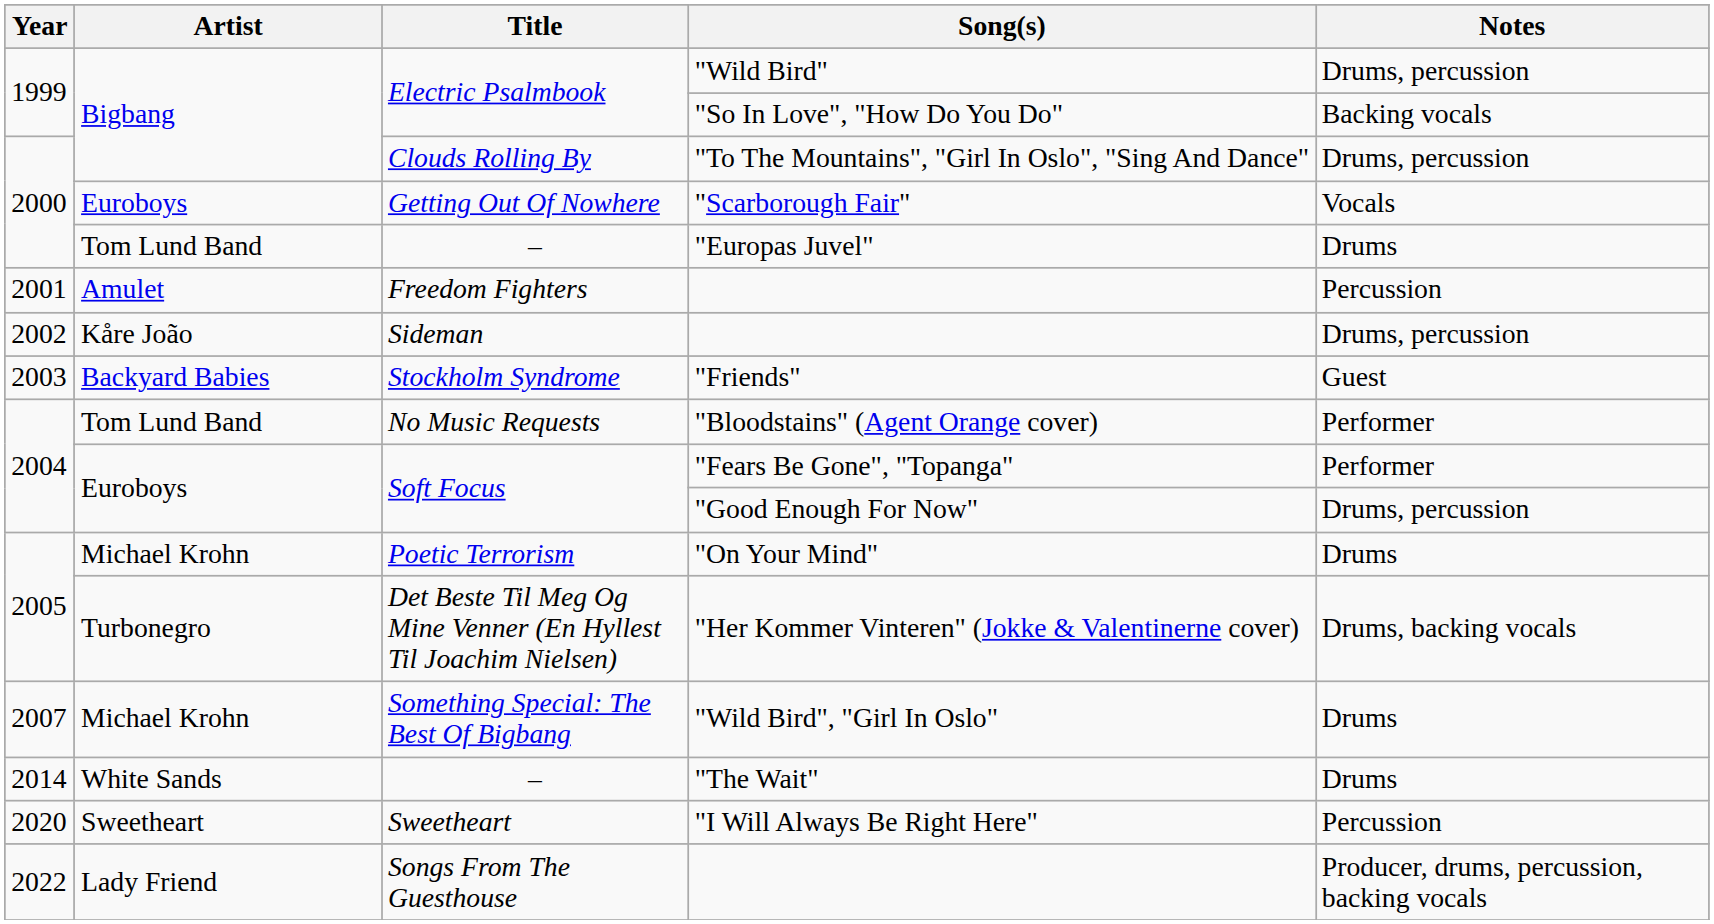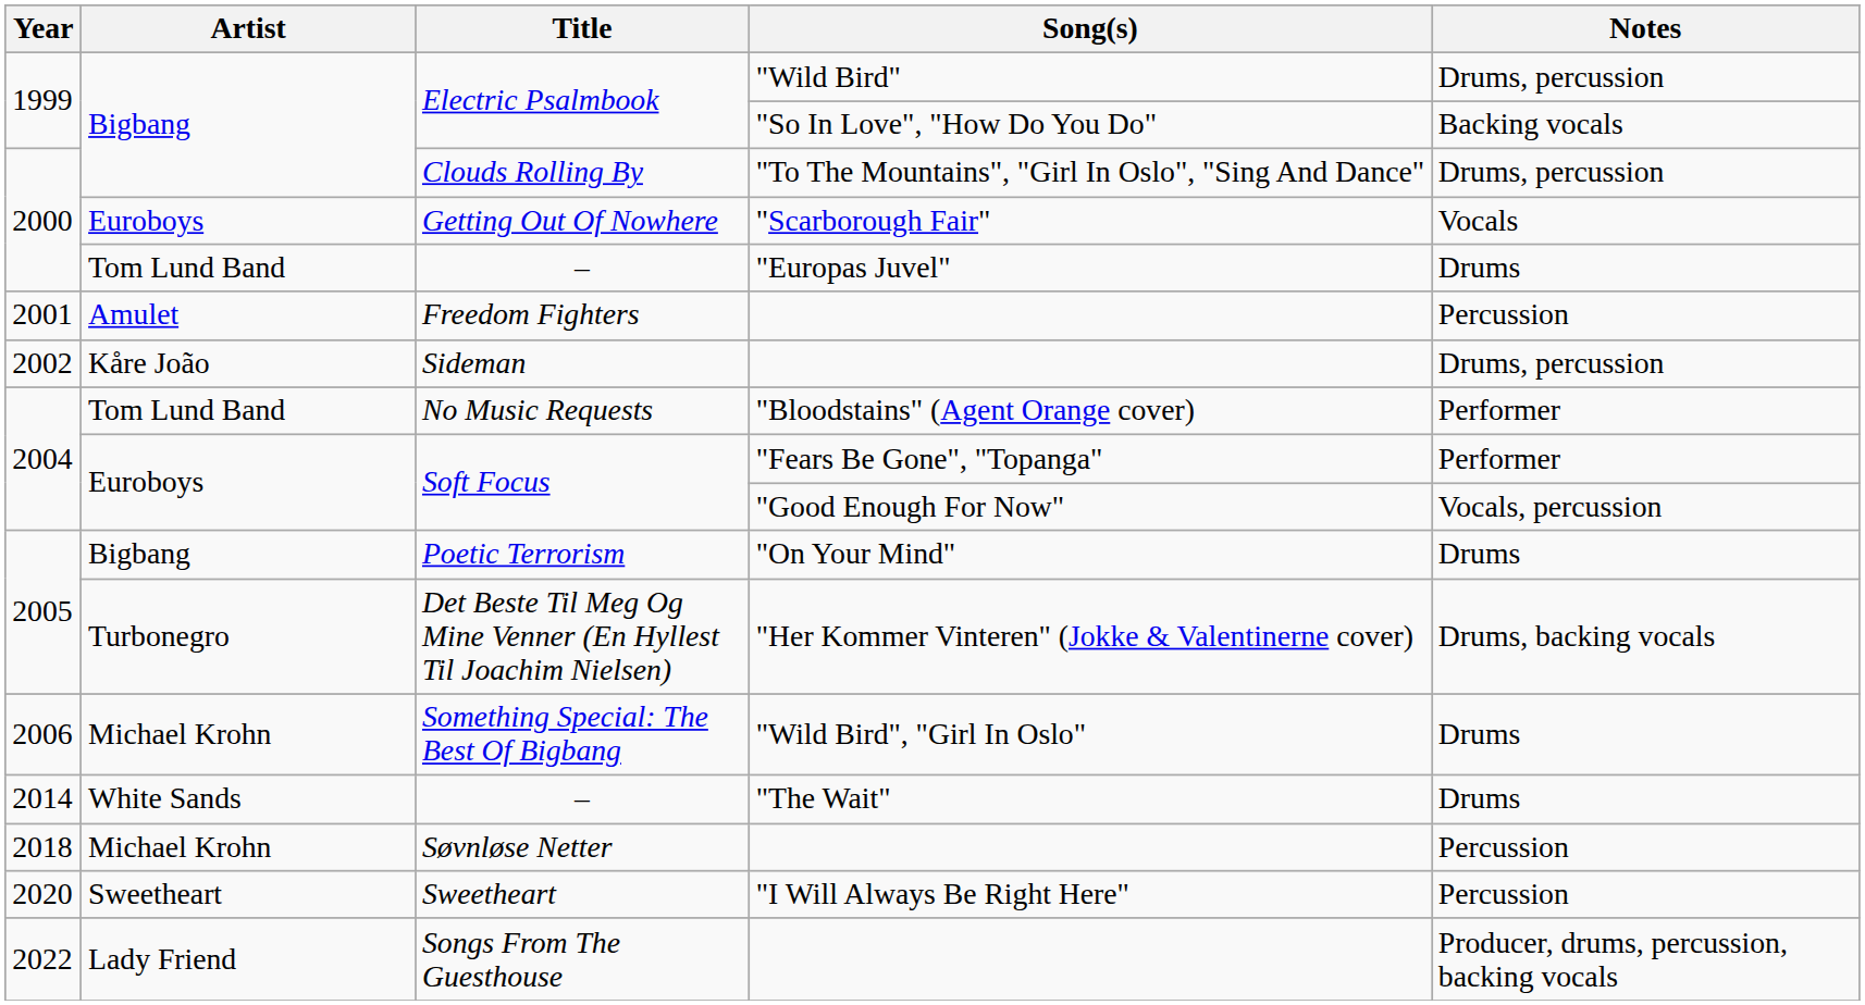 <table class="wikitable sortable">
 <tr>
 <th width="33">Year</th>
 <th width="170">Artist</th>
 <th width="170">Title</th>
 <th>Song(s)</th>
 <th width="220">Notes</th>
 </tr>
 <tr>
 <td rowspan="2">1999</td>
 <td rowspan="3"><a href='#'>Bigbang</a></td>
 <td rowspan="2"><em><a href='#'>Electric Psalmbook</a></em></td>
 <td>"Wild Bird"</td>
 <td>Drums, percussion</td>
 </tr>
 <tr>
 <td>"So In Love", "How Do You Do"</td>
 <td>Backing vocals</td>
 </tr>
 <tr>
 <td rowspan="3">2000</td>
 <td><em><a href='#'>Clouds Rolling By</a></em></td>
 <td>"To The Mountains", "Girl In Oslo", "Sing And Dance"</td>
 <td>Drums, percussion</td>
 </tr>
 <tr>
 <td><a href='#'>Euroboys</a></td>
 <td><em><a href='#'>Getting Out Of Nowhere</a></em></td>
 <td>"<a href='#'>Scarborough Fair</a>"</td>
 <td>Vocals</td>
 </tr>
 <tr>
 <td>Tom Lund Band</td>
 <td align="center">–</td>
 <td>"Europas Juvel"</td>
 <td>Drums</td>
 </tr>
 <tr>
 <td>2001</td>
 <td><a href='#'>Amulet</a></td>
 <td><em>Freedom Fighters</em></td>
 <td></td>
 <td>Percussion</td>
 </tr>
 <tr>
 <td>2002</td>
 <td>Kåre João</td>
 <td><em>Sideman</em></td>
 <td></td>
 <td>Drums, percussion</td>
 </tr>
 <tr>
-<td>2003</td>
-<td><a href='#'>Backyard Babies</a></td>
-<td><em><a href='#'>Stockholm Syndrome</a></em></td>
-<td>"Friends"</td>
-<td>Guest</td>
-</tr>
-<tr>
 <td rowspan="3">2004</td>
 <td>Tom Lund Band</td>
 <td><em>No Music Requests</em></td>
 <td>"Bloodstains" (<a href='#'>Agent Orange</a> cover)</td>
 <td>Performer</td>
 </tr>
 <tr>
 <td rowspan="2">Euroboys</td>
 <td rowspan="2"><em><a href='#'>Soft Focus</a></em></td>
 <td>"Fears Be Gone", "Topanga"</td>
 <td>Performer</td>
 </tr>
 <tr>
 <td>"Good Enough For Now"</td>
-<td>Drums, percussion</td>
+<td>Vocals, percussion</td>
 </tr>
 <tr>
 <td rowspan="2">2005</td>
-<td>Michael Krohn</td>
+<td>Bigbang</td>
 <td><em><a href='#'>Poetic Terrorism</a></em></td>
 <td>"On Your Mind"</td>
 <td>Drums</td>
 </tr>
 <tr>
 <td>Turbonegro</td>
 <td><em>Det Beste Til Meg Og Mine Venner (En Hyllest Til Joachim Nielsen)</em></td>
 <td>"Her Kommer Vinteren" (<a href='#'>Jokke & Valentinerne</a> cover)</td>
 <td>Drums, backing vocals</td>
 </tr>
 <tr>
-<td>2007</td>
+<td>2006</td>
 <td>Michael Krohn</td>
 <td><em><a href='#'>Something Special: The Best Of Bigbang</a></em></td>
 <td>"Wild Bird", "Girl In Oslo"</td>
 <td>Drums</td>
 </tr>
 <tr>
 <td>2014</td>
 <td>White Sands</td>
 <td align="center">–</td>
 <td>"The Wait"</td>
 <td>Drums</td>
+</tr>
+<tr>
+<td>2018</td>
+<td>Michael Krohn</td>
+<td><em>Søvnløse Netter</em></td>
+<td></td>
+<td>Percussion</td>
 </tr>
 <tr>
 <td>2020</td>
 <td>Sweetheart</td>
 <td><em>Sweetheart</em></td>
 <td>"I Will Always Be Right Here"</td>
 <td>Percussion</td>
 </tr>
 <tr>
 <td>2022</td>
 <td>Lady Friend</td>
 <td><em>Songs From The Guesthouse</em></td>
 <td></td>
 <td>Producer, drums, percussion, backing vocals</td>
 </tr>
 </table>
